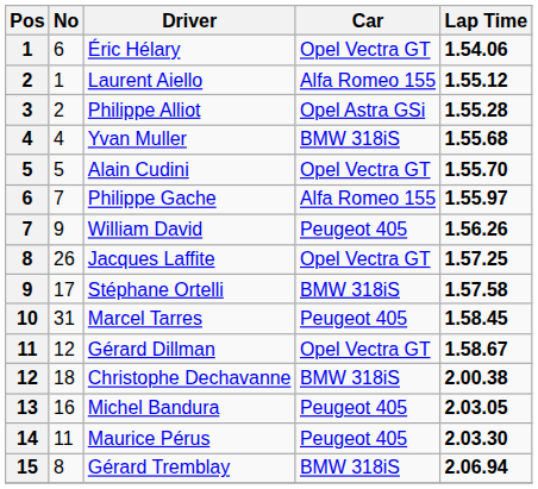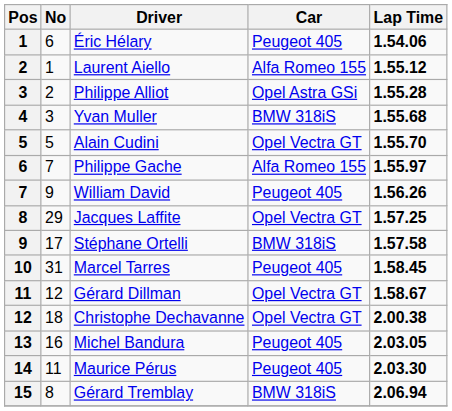 <table class="wikitable" style="font-size: 85%;">
 <tr>
 <th>Pos</th>
 <th>No</th>
 <th>Driver</th>
 <th>Car</th>
 <th>Lap Time</th>
 </tr>
 <tr>
 <th>1</th>
 <td>6</td>
 <td> <a href='#'>Éric Hélary</a></td>
-<td><a href='#'> Opel Vectra GT</a></td>
+<td><a href='#'>Peugeot 405</a></td>
 <td><strong>1.54.06</strong></td>
 </tr>
 <tr>
 <th>2</th>
 <td>1</td>
 <td> <a href='#'>Laurent Aiello</a></td>
 <td><a href='#'>Alfa Romeo 155</a></td>
 <td><strong>1.55.12</strong></td>
 </tr>
 <tr>
 <th>3</th>
 <td>2</td>
 <td> <a href='#'>Philippe Alliot</a></td>
 <td><a href='#'>Opel Astra GSi</a></td>
 <td><strong>1.55.28</strong></td>
 </tr>
 <tr>
 <th>4</th>
-<td>4</td>
+<td>3</td>
 <td> <a href='#'>Yvan Muller</a></td>
 <td><a href='#'>BMW 318iS</a></td>
 <td><strong>1.55.68</strong></td>
 </tr>
 <tr>
 <th>5</th>
 <td>5</td>
 <td> <a href='#'>Alain Cudini</a></td>
 <td><a href='#'> Opel Vectra GT</a></td>
 <td><strong>1.55.70</strong></td>
 </tr>
 <tr>
 <th>6</th>
 <td>7</td>
 <td> <a href='#'>Philippe Gache</a></td>
 <td><a href='#'>Alfa Romeo 155</a></td>
 <td><strong>1.55.97</strong></td>
 </tr>
 <tr>
 <th>7</th>
 <td>9</td>
 <td> <a href='#'>William David</a></td>
 <td><a href='#'>Peugeot 405</a></td>
 <td><strong>1.56.26</strong></td>
 </tr>
 <tr>
 <th>8</th>
-<td>26</td>
+<td>29</td>
 <td> <a href='#'>Jacques Laffite</a></td>
 <td><a href='#'> Opel Vectra GT</a></td>
 <td><strong>1.57.25</strong></td>
 </tr>
 <tr>
 <th>9</th>
 <td>17</td>
 <td> <a href='#'>Stéphane Ortelli</a></td>
 <td><a href='#'>BMW 318iS</a></td>
 <td><strong>1.57.58</strong></td>
 </tr>
 <tr>
 <th>10</th>
 <td>31</td>
 <td> <a href='#'>Marcel Tarres</a></td>
 <td><a href='#'>Peugeot 405</a></td>
 <td><strong>1.58.45</strong></td>
 </tr>
 <tr>
 <th>11</th>
 <td>12</td>
 <td> <a href='#'>Gérard Dillman</a></td>
 <td><a href='#'> Opel Vectra GT</a></td>
 <td><strong>1.58.67</strong></td>
 </tr>
 <tr>
 <th>12</th>
 <td>18</td>
 <td> <a href='#'>Christophe Dechavanne</a></td>
-<td><a href='#'>BMW 318iS</a></td>
+<td><a href='#'> Opel Vectra GT</a></td>
 <td><strong>2.00.38</strong></td>
 </tr>
 <tr>
 <th>13</th>
 <td>16</td>
 <td> <a href='#'>Michel Bandura</a></td>
 <td><a href='#'>Peugeot 405</a></td>
 <td><strong>2.03.05</strong></td>
 </tr>
 <tr>
 <th>14</th>
 <td>11</td>
 <td> <a href='#'>Maurice Pérus</a></td>
 <td><a href='#'>Peugeot 405</a></td>
 <td><strong>2.03.30</strong></td>
 </tr>
 <tr>
 <th>15</th>
 <td>8</td>
 <td> <a href='#'>Gérard Tremblay</a></td>
 <td><a href='#'>BMW 318iS</a></td>
 <td><strong>2.06.94</strong></td>
 </tr>
 <tr>
 </tr>
 </table>
